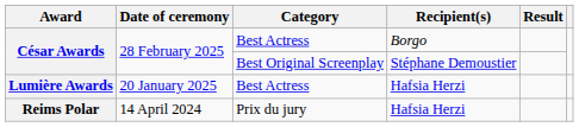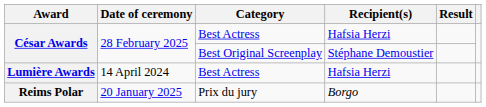 <table class="wikitable sortable plainrowheaders">
 <tr>
 <th scope="col">Award</th>
 <th scope="col">Date of ceremony</th>
 <th scope="col">Category</th>
 <th scope="col">Recipient(s)</th>
 <th scope="col">Result</th>
 <th scope="col" class="unsortable"></th>
 </tr>
 <tr>
 <th rowspan="2" scope="row"><a href='#'>César Awards</a></th>
 <td rowspan="2"><a href='#'>28 February 2025</a></td>
 <td><a href='#'>Best Actress</a></td>
-<td><em>Borgo</em></td>
+<td><a href='#'>Hafsia Herzi</a></td>
 <td></td>
 <td rowspan="2" align="center"></td>
 </tr>
 <tr>
 <td><a href='#'>Best Original Screenplay</a></td>
 <td><a href='#'>Stéphane Demoustier</a></td>
 <td></td>
 </tr>
 <tr>
 <th scope="row"><a href='#'>Lumière Awards</a></th>
-<td><a href='#'>20 January 2025</a></td>
+<td>14 April 2024</td>
 <td><a href='#'>Best Actress</a></td>
 <td><a href='#'>Hafsia Herzi</a></td>
 <td></td>
 <td align="center"></td>
 </tr>
 <tr>
 <th scope="row">Reims Polar</th>
-<td>14 April 2024</td>
+<td><a href='#'>20 January 2025</a></td>
 <td>Prix du jury</td>
-<td><a href='#'>Hafsia Herzi</a></td>
+<td><em>Borgo</em></td>
 <td></td>
 <td align="center"></td>
 </tr>
 </table>
